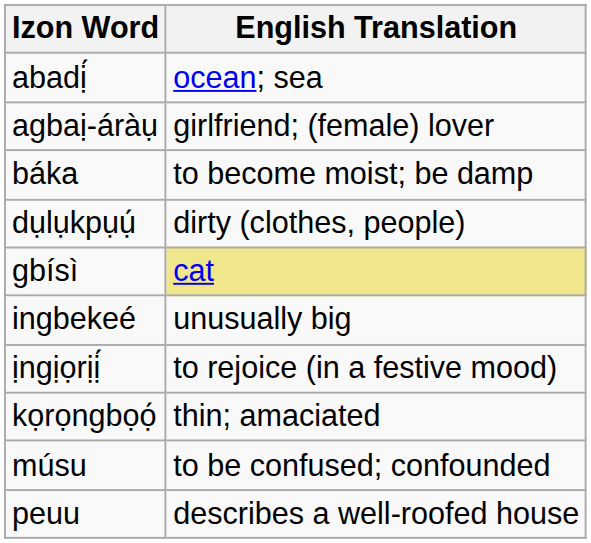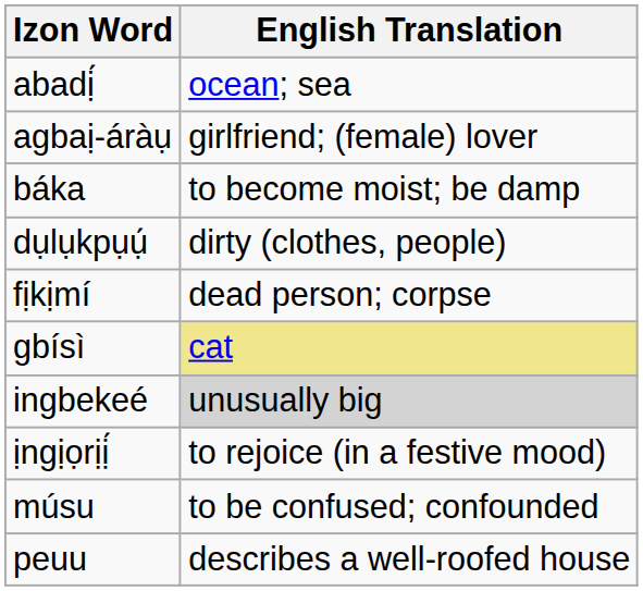 <table class="wikitable">
 <tr>
 <th>Izon Word</th>
 <th>English Translation</th>
 </tr>
 <tr>
 <td>abadị́</td>
 <td><a href='#'>ocean</a>; sea</td>
 </tr>
 <tr>
 <td>agbaị-áràụ</td>
 <td>girlfriend; (female) lover</td>
 </tr>
 <tr>
 <td>báka</td>
 <td>to become moist; be damp</td>
 </tr>
 <tr>
 <td>dụlụkpụụ́</td>
 <td>dirty (clothes, people)</td>
 </tr>
 <tr>
+<td>fịkịmí</td>
+<td>dead person; corpse</td>
+</tr>
+<tr>
 <td>gbísì</td>
 <td style="background: khaki;"><a href='#'>cat</a></td>
 </tr>
 <tr>
 <td>ingbekeé</td>
-<td>unusually big</td>
+<td style="background: lightgrey;">unusually big</td>
 </tr>
 <tr>
 <td>ịngịọrịị́</td>
 <td>to rejoice (in a festive mood)</td>
-</tr>
-<tr>
-<td>kọrọngbọọ́</td>
-<td>thin; amaciated</td>
 </tr>
 <tr>
 <td>músu</td>
 <td>to be confused; confounded</td>
 </tr>
 <tr>
 <td>peuu</td>
 <td>describes a well-roofed house</td>
 </tr>
 </table>
